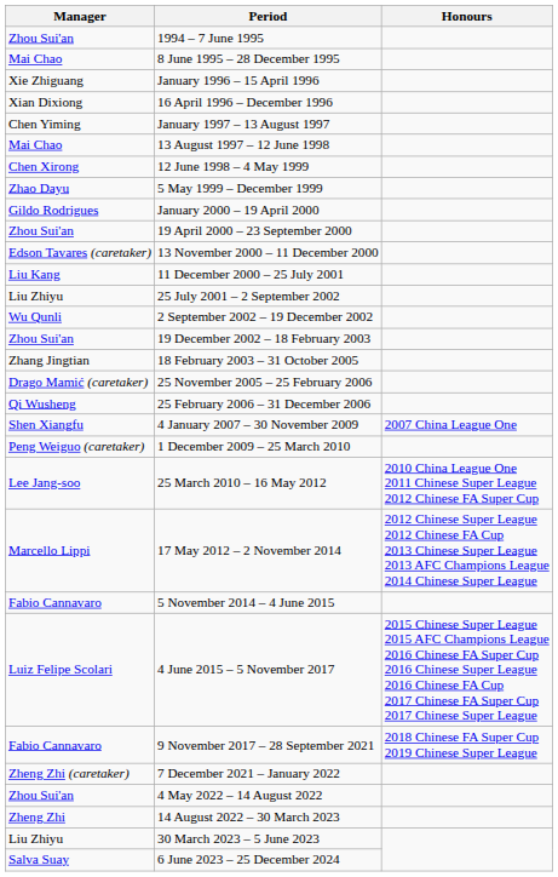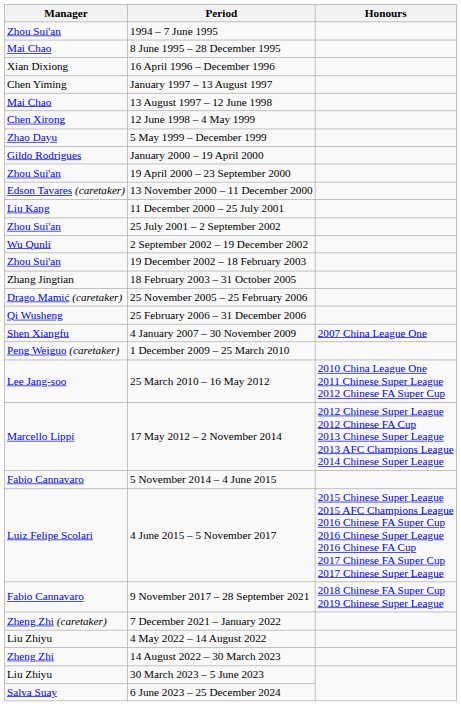 <table class="wikitable sortable" style="text-align:left;">
 <tr>
 <th>Manager</th>
 <th class="unsortable">Period</th>
 <th class="unsortable">Honours</th>
 </tr>
 <tr>
 <td style="text-align: left;"> <a href='#'>Zhou Sui'an</a></td>
 <td>1994 – 7 June 1995</td>
 <td></td>
 </tr>
 <tr>
 <td style="text-align: left;"> <a href='#'>Mai Chao</a></td>
 <td>8 June 1995 – 28 December 1995</td>
-<td></td>
-</tr>
-<tr>
-<td style="text-align: left;"> Xie Zhiguang</td>
-<td>January 1996 – 15 April 1996</td>
 <td></td>
 </tr>
 <tr>
 <td style="text-align: left;"> Xian Dixiong</td>
 <td>16 April 1996 – December 1996</td>
 <td></td>
 </tr>
 <tr>
 <td style="text-align: left;"> Chen Yiming</td>
 <td>January 1997 – 13 August 1997</td>
 <td></td>
 </tr>
 <tr>
 <td style="text-align: left;"> <a href='#'>Mai Chao</a></td>
 <td>13 August 1997 – 12 June 1998</td>
 <td></td>
 </tr>
 <tr>
 <td style="text-align: left;"> <a href='#'>Chen Xirong</a></td>
 <td>12 June 1998 – 4 May 1999</td>
 <td></td>
 </tr>
 <tr>
 <td style="text-align: left;"> <a href='#'>Zhao Dayu</a></td>
 <td>5 May 1999 – December 1999</td>
 <td></td>
 </tr>
 <tr>
 <td style="text-align: left;"> <a href='#'>Gildo Rodrigues</a></td>
 <td>January 2000 – 19 April 2000</td>
 <td></td>
 </tr>
 <tr>
 <td style="text-align: left;"> <a href='#'>Zhou Sui'an</a></td>
 <td>19 April 2000 – 23 September 2000</td>
 <td></td>
 </tr>
 <tr>
 <td style="text-align: left;"> <a href='#'>Edson Tavares</a> <em>(caretaker)</em></td>
 <td>13 November 2000 – 11 December 2000</td>
 <td></td>
 </tr>
 <tr>
 <td style="text-align: left;"> <a href='#'>Liu Kang</a></td>
 <td>11 December 2000 – 25 July 2001</td>
 <td></td>
 </tr>
 <tr>
-<td style="text-align: left;"> Liu Zhiyu</td>
+<td style="text-align: left;"> <a href='#'>Zhou Sui'an</a></td>
 <td>25 July 2001 – 2 September 2002</td>
 <td></td>
 </tr>
 <tr>
 <td style="text-align: left;"> <a href='#'>Wu Qunli</a></td>
 <td>2 September 2002 – 19 December 2002</td>
 <td></td>
 </tr>
 <tr>
 <td style="text-align: left;"> <a href='#'>Zhou Sui'an</a></td>
 <td>19 December 2002 – 18 February 2003</td>
 <td></td>
 </tr>
 <tr>
 <td style="text-align: left;"> Zhang Jingtian</td>
 <td>18 February 2003 – 31 October 2005</td>
 <td></td>
 </tr>
 <tr>
 <td style="text-align: left;"> <a href='#'>Drago Mamić</a> <em>(caretaker)</em></td>
 <td>25 November 2005 – 25 February 2006</td>
 <td></td>
 </tr>
 <tr>
 <td style="text-align: left;"> <a href='#'>Qi Wusheng</a></td>
 <td>25 February 2006 – 31 December 2006</td>
 <td></td>
 </tr>
 <tr>
 <td style="text-align: left;"> <a href='#'>Shen Xiangfu</a></td>
 <td>4 January 2007 – 30 November 2009</td>
 <td><a href='#'>2007 China League One</a></td>
 </tr>
 <tr>
 <td style="text-align: left;"> <a href='#'>Peng Weiguo</a> <em>(caretaker)</em></td>
 <td>1 December 2009 – 25 March 2010</td>
 <td></td>
 </tr>
 <tr>
 <td style="text-align: left;"> <a href='#'>Lee Jang-soo</a></td>
 <td>25 March 2010 – 16 May 2012</td>
 <td><a href='#'>2010 China League One</a><br><a href='#'>2011 Chinese Super League</a><br><a href='#'>2012 Chinese FA Super Cup</a></td>
 </tr>
 <tr>
 <td style="text-align: left;"> <a href='#'>Marcello Lippi</a></td>
 <td>17 May 2012 – 2 November 2014</td>
 <td><a href='#'>2012 Chinese Super League</a><br><a href='#'>2012 Chinese FA Cup</a><br><a href='#'>2013 Chinese Super League</a><br><a href='#'>2013 AFC Champions League</a><br><a href='#'>2014 Chinese Super League</a></td>
 </tr>
 <tr>
 <td style="text-align: left;"> <a href='#'>Fabio Cannavaro</a></td>
 <td>5 November 2014 – 4 June 2015</td>
 <td></td>
 </tr>
 <tr>
 <td style="text-align: left;"> <a href='#'>Luiz Felipe Scolari</a></td>
 <td>4 June 2015 – 5 November 2017</td>
 <td><a href='#'>2015 Chinese Super League</a><br><a href='#'>2015 AFC Champions League</a><br><a href='#'>2016 Chinese FA Super Cup</a><br><a href='#'>2016 Chinese Super League</a><br><a href='#'>2016 Chinese FA Cup</a><br><a href='#'>2017 Chinese FA Super Cup</a><br><a href='#'>2017 Chinese Super League</a></td>
 </tr>
 <tr>
 <td style="text-align: left;"> <a href='#'>Fabio Cannavaro</a></td>
 <td>9 November 2017 – 28 September 2021</td>
 <td><a href='#'>2018 Chinese FA Super Cup</a><br><a href='#'>2019 Chinese Super League</a></td>
 </tr>
 <tr>
 <td style="text-align: left;"> <a href='#'>Zheng Zhi</a> <em>(caretaker)</em></td>
 <td>7 December 2021 – January 2022</td>
 <td></td>
 </tr>
 <tr>
-<td style="text-align: left;"> <a href='#'>Zhou Sui'an</a></td>
+<td style="text-align: left;"> Liu Zhiyu</td>
 <td>4 May 2022 – 14 August 2022</td>
 <td></td>
 </tr>
 <tr>
 <td style="text-align: left;"> <a href='#'>Zheng Zhi</a></td>
 <td>14 August 2022 – 30 March 2023</td>
 <td></td>
 </tr>
 <tr>
 <td style="text-align: left;"> Liu Zhiyu</td>
 <td>30 March 2023 – 5 June 2023</td>
 </tr>
 <tr>
 <td style="text-align: left;"> <a href='#'>Salva Suay</a></td>
 <td>6 June 2023 – 25 December 2024</td>
 </tr>
 </table>
